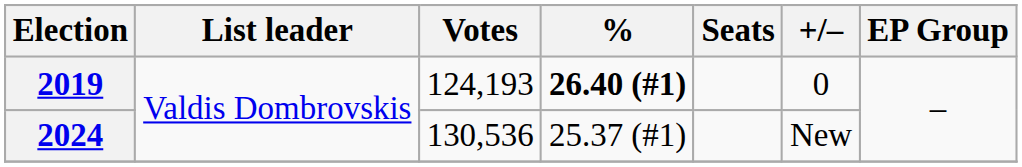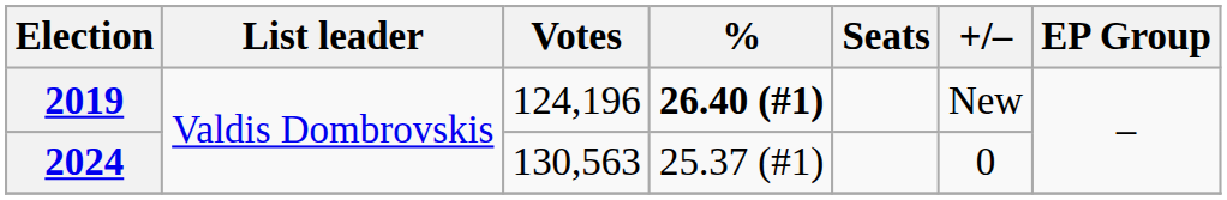 <table class=wikitable style=text-align:center>
 <tr>
 <th>Election</th>
 <th>List leader</th>
 <th>Votes</th>
 <th>%</th>
 <th>Seats</th>
 <th>+/–</th>
 <th>EP Group</th>
 </tr>
 <tr>
 <th><a href='#'>2019</a></th>
 <td align=left rowspan=2><a href='#'>Valdis Dombrovskis</a></td>
-<td>124,193</td>
+<td>124,196</td>
 <td><strong>26.40 (#1)</strong></td>
 <td></td>
-<td> 0</td>
+<td>New</td>
 <td rowspan=2>–</td>
 </tr>
 <tr>
 <th><a href='#'>2024</a></th>
-<td>130,536</td>
+<td>130,563</td>
 <td>25.37 (#1)</td>
 <td></td>
-<td>New</td>
+<td> 0</td>
 </tr>
 <tr>
 </tr>
 </table>
